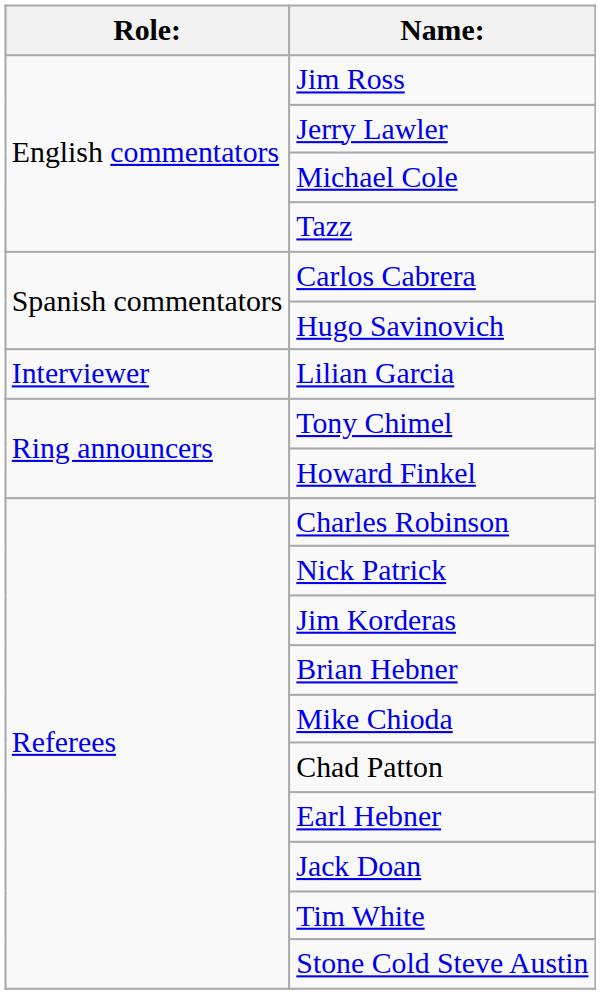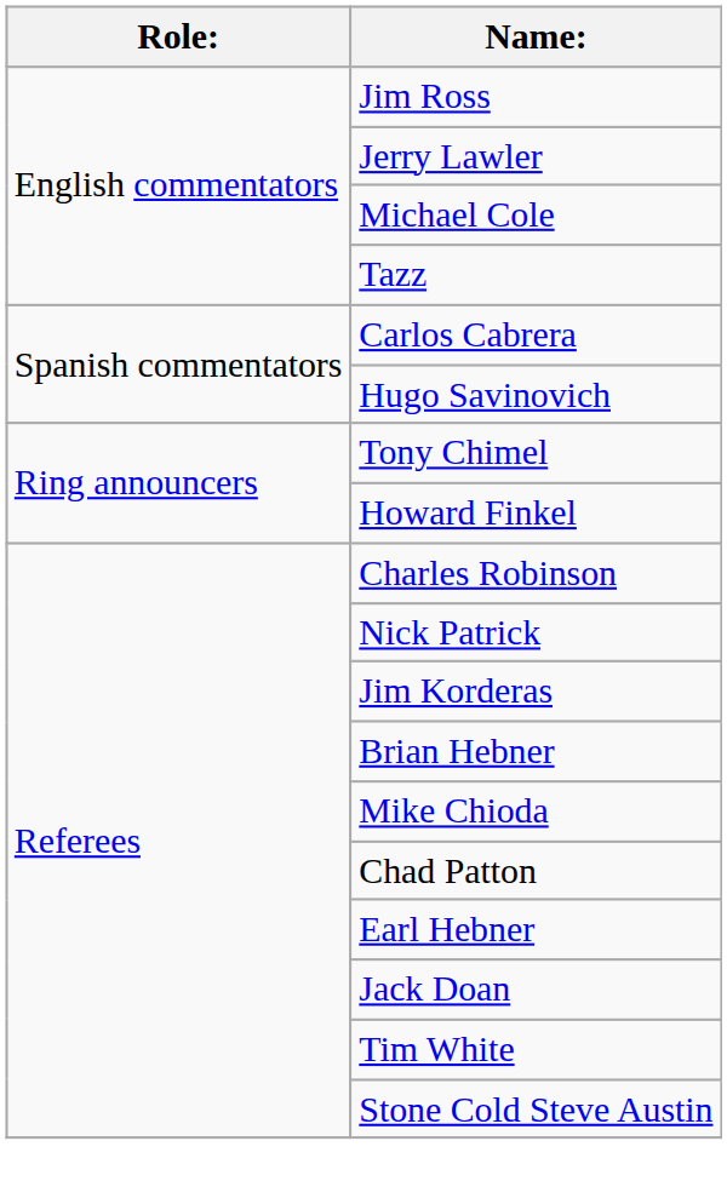 <table class=wikitable style="font-size:90%; margin: 0.5em 0 0.5em 1em; float: right; clear: right;">
 <tr>
 <th>Role:</th>
 <th>Name:</th>
 </tr>
 <tr>
 <td rowspan=4>English <a href='#'>commentators</a></td>
 <td><a href='#'>Jim Ross</a> </td>
 </tr>
 <tr>
 <td><a href='#'>Jerry Lawler</a> </td>
 </tr>
 <tr>
 <td><a href='#'>Michael Cole</a> </td>
 </tr>
 <tr>
 <td><a href='#'>Tazz</a> </td>
 </tr>
 <tr>
 <td rowspan=2>Spanish commentators</td>
 <td><a href='#'>Carlos Cabrera</a></td>
 </tr>
 <tr>
 <td><a href='#'>Hugo Savinovich</a></td>
-</tr>
-<tr>
-<td><a href='#'>Interviewer</a></td>
-<td><a href='#'>Lilian Garcia</a></td>
 </tr>
 <tr>
 <td rowspan=2><a href='#'>Ring announcers</a></td>
 <td><a href='#'>Tony Chimel</a> </td>
 </tr>
 <tr>
 <td><a href='#'>Howard Finkel</a> </td>
 </tr>
 <tr>
 <td rowspan=10><a href='#'>Referees</a></td>
 <td><a href='#'>Charles Robinson</a> </td>
 </tr>
 <tr>
 <td><a href='#'>Nick Patrick</a> </td>
 </tr>
 <tr>
 <td><a href='#'>Jim Korderas</a> </td>
 </tr>
 <tr>
 <td><a href='#'>Brian Hebner</a> </td>
 </tr>
 <tr>
 <td><a href='#'>Mike Chioda</a> </td>
 </tr>
 <tr>
 <td>Chad Patton </td>
 </tr>
 <tr>
 <td><a href='#'>Earl Hebner</a> </td>
 </tr>
 <tr>
 <td><a href='#'>Jack Doan</a> </td>
 </tr>
 <tr>
 <td><a href='#'>Tim White</a> </td>
 </tr>
 <tr>
 <td><a href='#'>Stone Cold Steve Austin</a> </td>
 </tr>
 </table>
